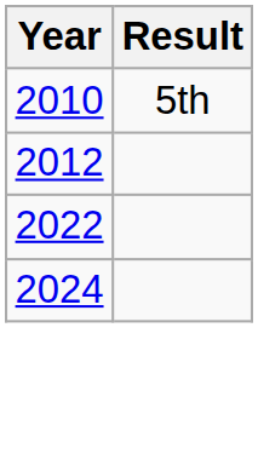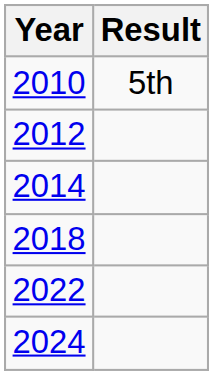 <table class="wikitable" style="text-align:center">
 <tr>
 <th>Year</th>
 <th>Result</th>
 </tr>
 <tr>
 <td><a href='#'>2010</a></td>
 <td>5th</td>
 </tr>
 <tr>
 <td><a href='#'>2012</a></td>
 <td></td>
 </tr>
 <tr>
+<td><a href='#'>2014</a></td>
+<td></td>
+</tr>
+<tr>
+<td><a href='#'>2018</a></td>
+<td></td>
+</tr>
+<tr>
 <td><a href='#'>2022</a></td>
 <td></td>
 </tr>
 <tr>
 <td><a href='#'>2024</a></td>
 <td></td>
 </tr>
 </table>
